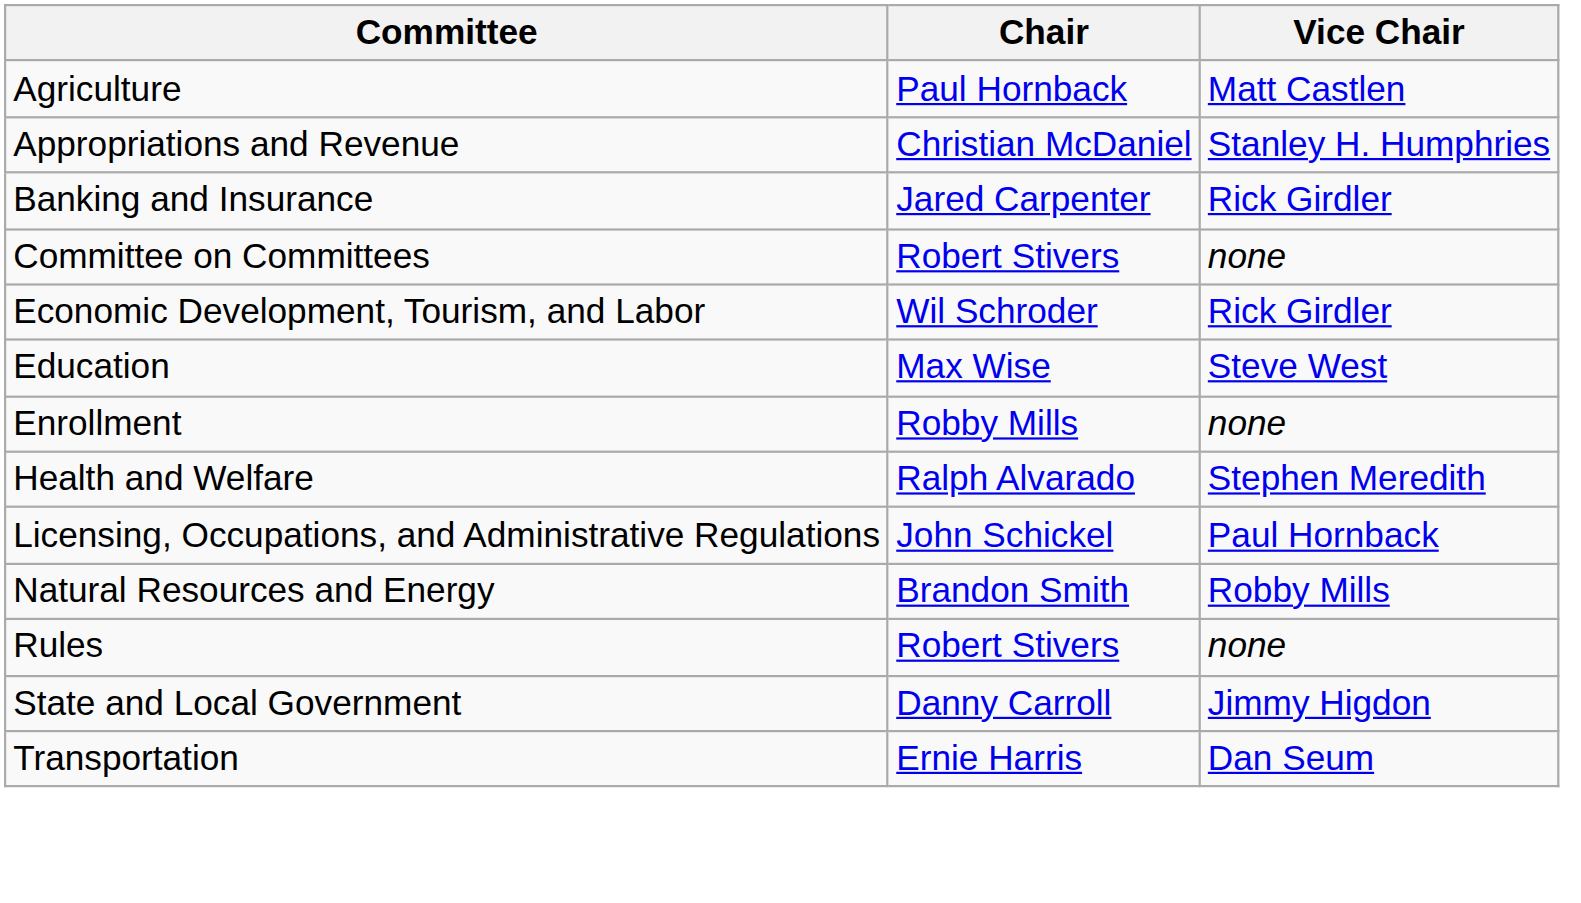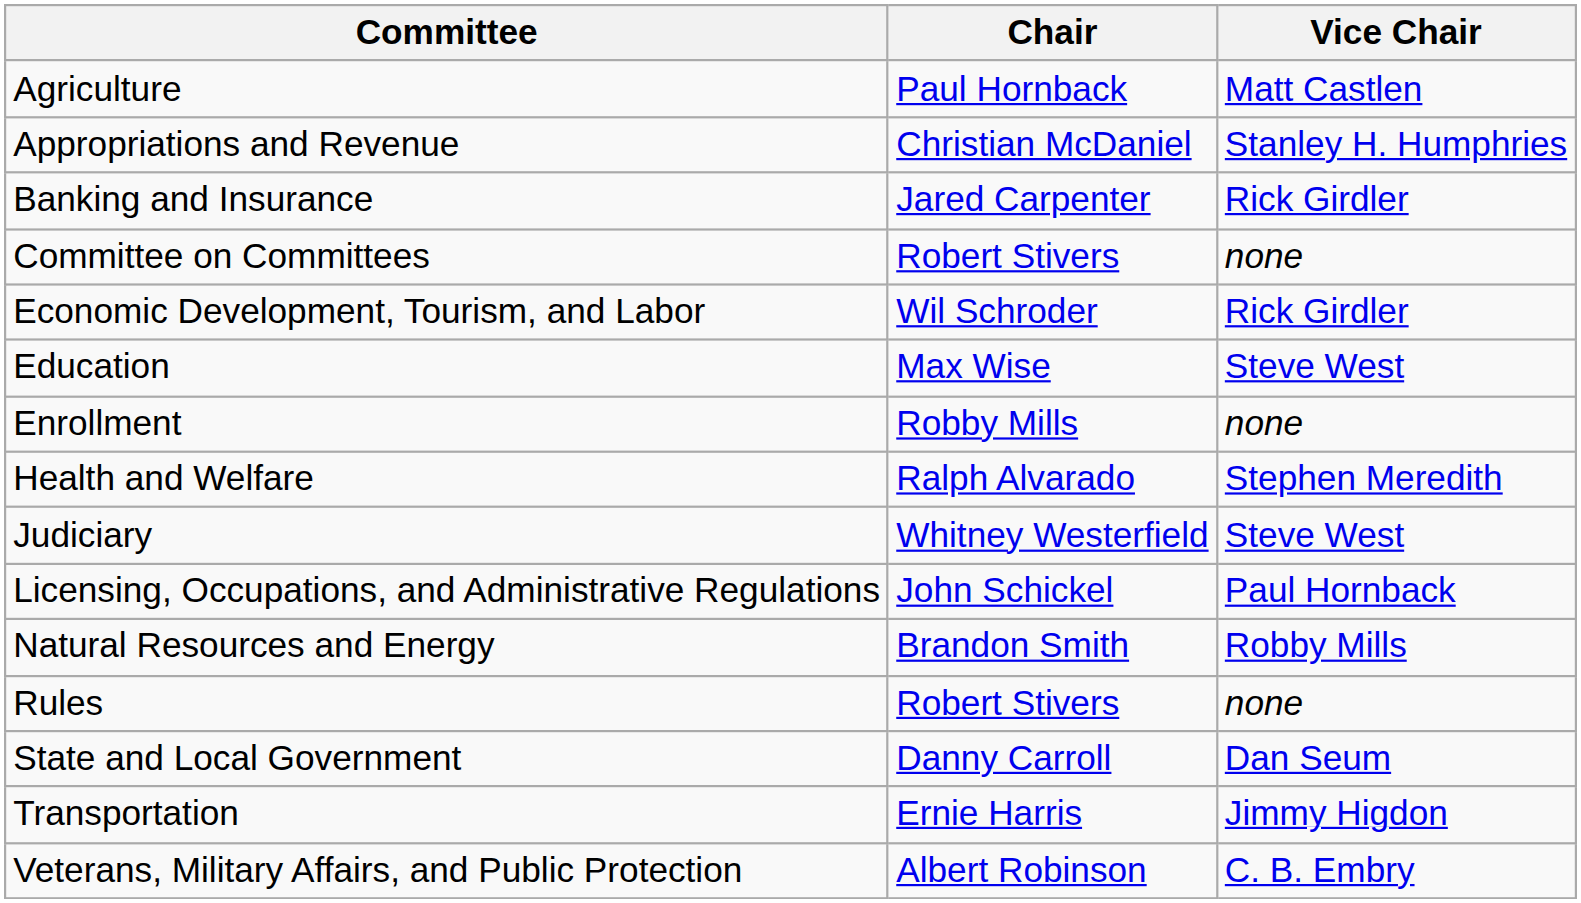 <table class="wikitable">
 <tr>
 <th>Committee</th>
 <th>Chair</th>
 <th>Vice Chair</th>
 </tr>
 <tr>
 <td>Agriculture</td>
 <td><a href='#'>Paul Hornback</a></td>
 <td><a href='#'>Matt Castlen</a></td>
 </tr>
 <tr>
 <td>Appropriations and Revenue</td>
 <td><a href='#'>Christian McDaniel</a></td>
 <td><a href='#'>Stanley H. Humphries</a></td>
 </tr>
 <tr>
 <td>Banking and Insurance</td>
 <td><a href='#'>Jared Carpenter</a></td>
 <td><a href='#'>Rick Girdler</a></td>
 </tr>
 <tr>
 <td>Committee on Committees</td>
 <td><a href='#'>Robert Stivers</a></td>
 <td><em>none</em></td>
 </tr>
 <tr>
 <td>Economic Development, Tourism, and Labor</td>
 <td><a href='#'>Wil Schroder</a></td>
 <td><a href='#'>Rick Girdler</a></td>
 </tr>
 <tr>
 <td>Education</td>
 <td><a href='#'>Max Wise</a></td>
 <td><a href='#'>Steve West</a></td>
 </tr>
 <tr>
 <td>Enrollment</td>
 <td><a href='#'>Robby Mills</a></td>
 <td><em>none</em></td>
 </tr>
 <tr>
 <td>Health and Welfare</td>
 <td><a href='#'>Ralph Alvarado</a></td>
 <td><a href='#'>Stephen Meredith</a></td>
 </tr>
 <tr>
+<td>Judiciary</td>
+<td><a href='#'>Whitney Westerfield</a></td>
+<td><a href='#'>Steve West</a></td>
+</tr>
+<tr>
 <td>Licensing, Occupations, and Administrative Regulations</td>
 <td><a href='#'>John Schickel</a></td>
 <td><a href='#'>Paul Hornback</a></td>
 </tr>
 <tr>
 <td>Natural Resources and Energy</td>
 <td><a href='#'>Brandon Smith</a></td>
 <td><a href='#'>Robby Mills</a></td>
 </tr>
 <tr>
 <td>Rules</td>
 <td><a href='#'>Robert Stivers</a></td>
 <td><em>none</em></td>
 </tr>
 <tr>
 <td>State and Local Government</td>
 <td><a href='#'>Danny Carroll</a></td>
-<td><a href='#'>Jimmy Higdon</a></td>
+<td><a href='#'>Dan Seum</a></td>
 </tr>
 <tr>
 <td>Transportation</td>
 <td><a href='#'>Ernie Harris</a></td>
-<td><a href='#'>Dan Seum</a></td>
+<td><a href='#'>Jimmy Higdon</a></td>
+</tr>
+<tr>
+<td>Veterans, Military Affairs, and Public Protection</td>
+<td><a href='#'>Albert Robinson</a></td>
+<td><a href='#'>C. B. Embry</a></td>
 </tr>
 </table>
